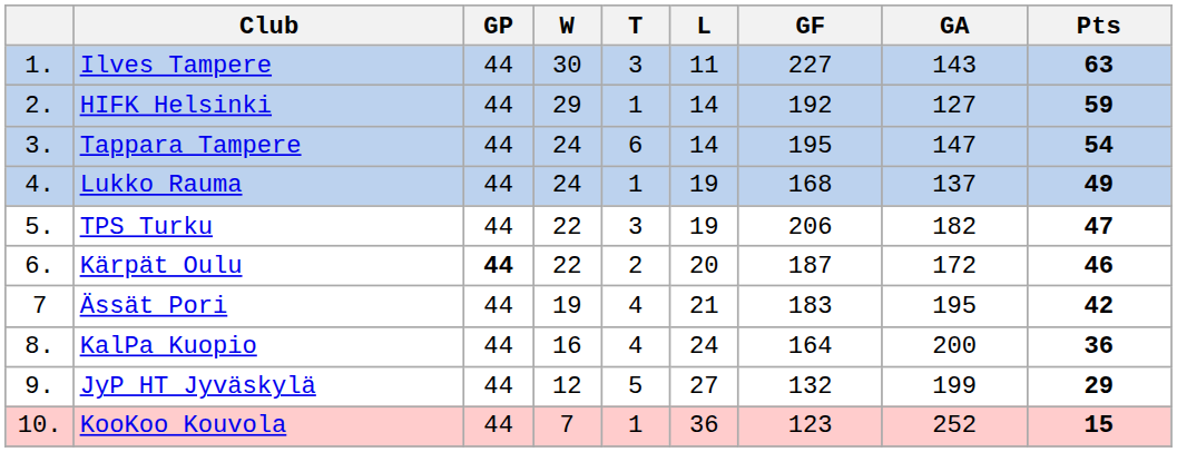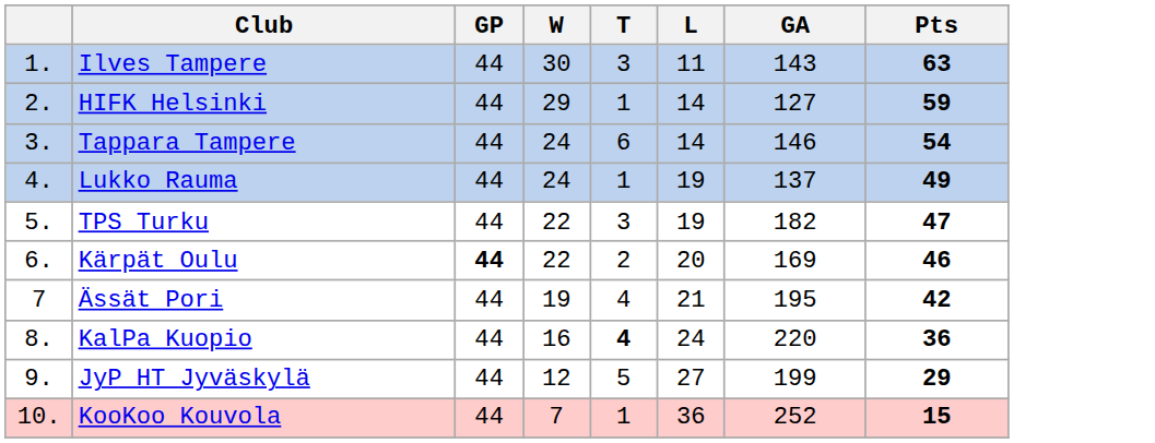 <table class="wikitable">
 <tr>
 <th width="30"></th>
 <th width="200">Club</th>
 <th width="30">GP</th>
 <th width="30">W</th>
 <th width="30">T</th>
 <th width="30">L</th>
-<th width="70">GF</th>
 <th width="70">GA</th>
 <th width="70">Pts</th>
 </tr>
 <tr bgcolor="#BCD2EE" align="center">
 <td>1.</td>
 <td align="left"><a href='#'>Ilves Tampere</a></td>
 <td>44</td>
 <td>30</td>
 <td>3</td>
 <td>11</td>
-<td>227</td>
 <td>143</td>
 <td><strong>63</strong></td>
 </tr>
 <tr bgcolor="#BCD2EE" align="center">
 <td>2.</td>
 <td align="left"><a href='#'>HIFK Helsinki</a></td>
 <td>44</td>
 <td>29</td>
 <td>1</td>
 <td>14</td>
-<td>192</td>
 <td>127</td>
 <td><strong>59</strong></td>
 </tr>
 <tr bgcolor="#BCD2EE" align="center">
 <td>3.</td>
 <td align="left"><a href='#'>Tappara Tampere</a></td>
 <td>44</td>
 <td>24</td>
 <td>6</td>
 <td>14</td>
-<td>195</td>
-<td>147</td>
+<td>146</td>
 <td><strong>54</strong></td>
 </tr>
 <tr bgcolor="#BCD2EE" align="center">
 <td>4.</td>
 <td align="left"><a href='#'>Lukko Rauma</a></td>
 <td>44</td>
 <td>24</td>
 <td>1</td>
 <td>19</td>
-<td>168</td>
 <td>137</td>
 <td><strong>49</strong></td>
 </tr>
 <tr bgcolor="#FFFFFF" align="center">
 <td>5.</td>
 <td align="left"><a href='#'>TPS Turku</a></td>
 <td>44</td>
 <td>22</td>
 <td>3</td>
 <td>19</td>
-<td>206</td>
 <td>182</td>
 <td><strong>47</strong></td>
 </tr>
 <tr bgcolor="#FFFFFF" align="center">
 <td>6.</td>
 <td align="left"><a href='#'>Kärpät Oulu</a></td>
 <td><strong>44</strong></td>
 <td>22</td>
 <td>2</td>
 <td>20</td>
-<td>187</td>
-<td>172</td>
+<td>169</td>
 <td><strong>46</strong></td>
 </tr>
 <tr bgcolor="#FFFFFF" align="center">
 <td>7</td>
 <td align="left"><a href='#'>Ässät Pori</a></td>
 <td>44</td>
 <td>19</td>
 <td>4</td>
 <td>21</td>
-<td>183</td>
 <td>195</td>
 <td><strong>42</strong></td>
 </tr>
 <tr bgcolor="#FFFFFF" align="center">
 <td>8.</td>
 <td align="left"><a href='#'>KalPa Kuopio</a></td>
 <td>44</td>
 <td>16</td>
-<td>4</td>
+<td><strong>4</strong></td>
 <td>24</td>
-<td>164</td>
-<td>200</td>
+<td>220</td>
 <td><strong>36</strong></td>
 </tr>
 <tr bgcolor="#FFFFFF" align="center">
 <td>9.</td>
 <td align="left"><a href='#'>JyP HT Jyväskylä</a></td>
 <td>44</td>
 <td>12</td>
 <td>5</td>
 <td>27</td>
-<td>132</td>
 <td>199</td>
 <td><strong>29</strong></td>
 </tr>
 <tr bgcolor="#ffcccc" align="center">
 <td>10.</td>
 <td align="left"><a href='#'>KooKoo Kouvola</a></td>
 <td>44</td>
 <td>7</td>
 <td>1</td>
 <td>36</td>
-<td>123</td>
 <td>252</td>
 <td><strong>15</strong></td>
 </tr>
 </table>
